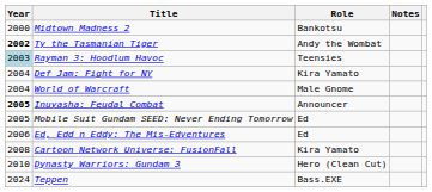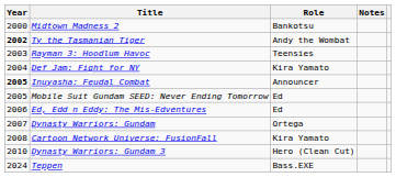 <table class="wikitable sortable plainrowheaders">
 <tr>
 <th>Year</th>
 <th>Title</th>
 <th>Role</th>
 <th class="unsortable">Notes</th>
 <th class="unsortable"></th>
 </tr>
 <tr>
 <td>2000</td>
 <td><em><a href='#'>Midtown Madness 2</a></em></td>
 <td>Bankotsu</td>
 <td></td>
 <td style="text-align:center;"></td>
 </tr>
 <tr>
 <td><strong>2002</strong></td>
 <td><em><a href='#'>Ty the Tasmanian Tiger</a></em></td>
 <td>Andy the Wombat</td>
 <td></td>
 <td></td>
 </tr>
 <tr>
-<td style="background: lightblue;">2003</td>
+<td>2003</td>
 <td><em><a href='#'>Rayman 3: Hoodlum Havoc</a></em></td>
 <td>Teensies</td>
 <td></td>
 <td></td>
 </tr>
 <tr>
 <td>2004</td>
 <td><em><a href='#'>Def Jam: Fight for NY</a></em></td>
 <td>Kira Yamato</td>
-<td></td>
-<td></td>
-</tr>
-<tr>
-<td>2004</td>
-<td><em><a href='#'>World of Warcraft</a></em></td>
-<td>Male Gnome</td>
 <td></td>
 <td></td>
 </tr>
 <tr>
 <td><strong>2005</strong></td>
 <td><em><a href='#'>Inuyasha: Feudal Combat</a></em></td>
 <td>Announcer</td>
 <td></td>
 <td></td>
 </tr>
 <tr>
 <td>2005</td>
 <td><em>Mobile Suit Gundam SEED: Never Ending Tomorrow</em></td>
 <td>Ed</td>
 <td></td>
 <td></td>
 </tr>
 <tr>
 <td>2006</td>
 <td><em><a href='#'>Ed, Edd n Eddy: The Mis-Edventures</a></em></td>
 <td>Ed</td>
 <td></td>
 <td></td>
 </tr>
 <tr>
+<td>2007</td>
+<td><em><a href='#'>Dynasty Warriors: Gundam</a></em></td>
+<td>Ortega</td>
+<td></td>
+<td></td>
+</tr>
+<tr>
 <td>2008</td>
 <td><a href='#'><em>Cartoon Network Universe: FusionFall</em></a></td>
 <td>Kira Yamato</td>
 <td></td>
 <td></td>
 </tr>
 <tr>
 <td>2010</td>
 <td><em><a href='#'>Dynasty Warriors: Gundam 3</a></em></td>
 <td>Hero (Clean Cut)</td>
 <td></td>
 <td></td>
 </tr>
 <tr>
 <td>2024</td>
 <td><em><a href='#'>Teppen</a></em></td>
 <td>Bass.EXE</td>
 <td></td>
 <td></td>
 </tr>
 </table>
